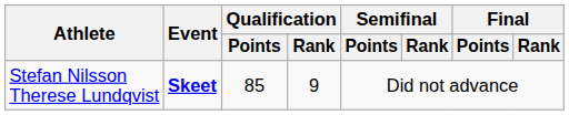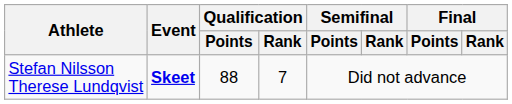 <table class="wikitable" style="font-size:90%">
 <tr>
 <th rowspan="2">Athlete</th>
 <th rowspan="2">Event</th>
 <th colspan=2>Qualification</th>
 <th colspan=2>Semifinal</th>
 <th colspan=2>Final</th>
 </tr>
 <tr style="font-size:95%">
 <th>Points</th>
 <th>Rank</th>
 <th>Points</th>
 <th>Rank</th>
 <th>Points</th>
 <th>Rank</th>
 </tr>
 <tr align=center>
 <td align=left><a href='#'>Stefan Nilsson</a><br><a href='#'>Therese Lundqvist</a></td>
 <td align=left><strong><a href='#'>Skeet</a></strong></td>
-<td>85</td>
-<td>9</td>
+<td>88</td>
+<td>7</td>
 <td colspan=4>Did not advance</td>
 </tr>
 </table>
